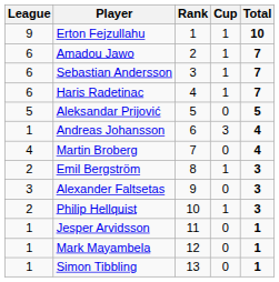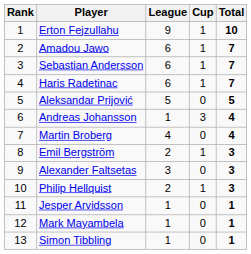 <table class="wikitable">
 <tr>
+<th>Rank</th>
+<th>Player</th>
 <th>League</th>
-<th>Player</th>
-<th>Rank</th>
 <th>Cup</th>
 <th>Total</th>
 </tr>
 <tr>
+<td align=center>1</td>
+<td> <a href='#'>Erton Fejzullahu</a></td>
 <td align=center>9</td>
-<td> <a href='#'>Erton Fejzullahu</a></td>
-<td align=center>1</td>
 <td align=center>1</td>
 <td align=center><strong>10</strong></td>
 </tr>
 <tr>
+<td align=center>2</td>
+<td> <a href='#'>Amadou Jawo</a></td>
 <td align=center>6</td>
-<td> <a href='#'>Amadou Jawo</a></td>
-<td align=center>2</td>
 <td align=center>1</td>
 <td align=center><strong>7</strong></td>
 </tr>
 <tr>
+<td align=center>3</td>
+<td> <a href='#'>Sebastian Andersson</a></td>
 <td align=center>6</td>
-<td> <a href='#'>Sebastian Andersson</a></td>
-<td align=center>3</td>
 <td align=center>1</td>
 <td align=center><strong>7</strong></td>
 </tr>
 <tr>
+<td align=center>4</td>
+<td> <a href='#'>Haris Radetinac</a></td>
 <td align=center>6</td>
-<td> <a href='#'>Haris Radetinac</a></td>
-<td align=center>4</td>
 <td align=center>1</td>
 <td align=center><strong>7</strong></td>
 </tr>
 <tr>
 <td align=center>5</td>
 <td> <a href='#'>Aleksandar Prijović</a></td>
 <td align=center>5</td>
 <td align=center>0</td>
 <td align=center><strong>5</strong></td>
 </tr>
 <tr>
+<td align=center>6</td>
+<td> <a href='#'>Andreas Johansson</a></td>
 <td align=center>1</td>
-<td> <a href='#'>Andreas Johansson</a></td>
-<td align=center>6</td>
 <td align=center>3</td>
 <td align=center><strong>4</strong></td>
 </tr>
 <tr>
+<td align=center>7</td>
+<td> <a href='#'>Martin Broberg</a></td>
 <td align=center>4</td>
-<td> <a href='#'>Martin Broberg</a></td>
-<td align=center>7</td>
 <td align=center>0</td>
 <td align=center><strong>4</strong></td>
 </tr>
 <tr>
+<td align=center>8</td>
+<td> <a href='#'>Emil Bergström</a></td>
 <td align=center>2</td>
-<td> <a href='#'>Emil Bergström</a></td>
-<td align=center>8</td>
 <td align=center>1</td>
 <td align=center><strong>3</strong></td>
 </tr>
 <tr>
+<td align=center>9</td>
+<td> <a href='#'>Alexander Faltsetas</a></td>
 <td align=center>3</td>
-<td> <a href='#'>Alexander Faltsetas</a></td>
-<td align=center>9</td>
 <td align=center>0</td>
 <td align=center><strong>3</strong></td>
 </tr>
 <tr>
+<td align=center>10</td>
+<td> <a href='#'>Philip Hellquist</a></td>
 <td align=center>2</td>
-<td> <a href='#'>Philip Hellquist</a></td>
-<td align=center>10</td>
 <td align=center>1</td>
 <td align=center><strong>3</strong></td>
 </tr>
 <tr>
+<td align=center>11</td>
+<td> <a href='#'>Jesper Arvidsson</a></td>
 <td align=center>1</td>
-<td> <a href='#'>Jesper Arvidsson</a></td>
-<td align=center>11</td>
 <td align=center>0</td>
 <td align=center><strong>1</strong></td>
 </tr>
 <tr>
+<td align=center>12</td>
+<td> <a href='#'>Mark Mayambela</a></td>
 <td align=center>1</td>
-<td> <a href='#'>Mark Mayambela</a></td>
-<td align=center>12</td>
 <td align=center>0</td>
 <td align=center><strong>1</strong></td>
 </tr>
 <tr>
+<td align=center>13</td>
+<td> <a href='#'>Simon Tibbling</a></td>
 <td align=center>1</td>
-<td> <a href='#'>Simon Tibbling</a></td>
-<td align=center>13</td>
 <td align=center>0</td>
 <td align=center><strong>1</strong></td>
 </tr>
 </table>
